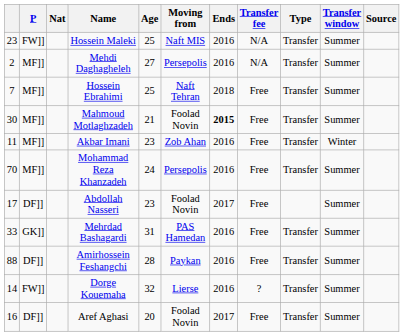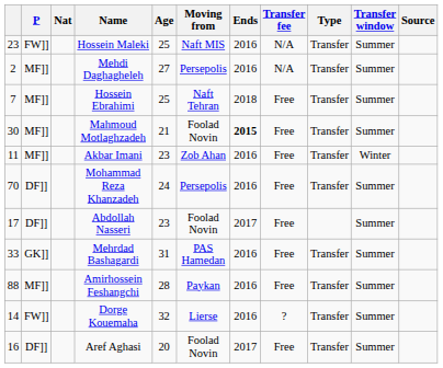 <table class="wikitable sortable " style="text-align:center">
 <tr>
 <th></th>
 <th><a href='#'>P</a></th>
 <th>Nat</th>
 <th>Name</th>
 <th>Age</th>
 <th>Moving from</th>
 <th>Ends</th>
 <th><a href='#'>Transfer<br>fee</a></th>
 <th>Type</th>
 <th><a href='#'>Transfer<br>window</a></th>
 <th>Source</th>
 </tr>
 <tr>
 <td>23</td>
 <td [[>FW]]</td>
 <td></td>
 <td><a href='#'>Hossein Maleki</a></td>
 <td>25</td>
 <td><a href='#'>Naft MIS</a></td>
 <td>2016</td>
 <td>N/A</td>
 <td>Transfer</td>
 <td>Summer</td>
 <td></td>
 </tr>
 <tr>
 <td>2</td>
 <td [[>MF]]</td>
 <td></td>
 <td><a href='#'>Mehdi Daghagheleh</a></td>
 <td>27</td>
 <td><a href='#'>Persepolis</a></td>
 <td>2016</td>
 <td>N/A</td>
 <td>Transfer</td>
 <td>Summer</td>
 <td></td>
 </tr>
 <tr>
 <td>7</td>
 <td [[>MF]]</td>
 <td></td>
 <td><a href='#'>Hossein Ebrahimi</a></td>
 <td>25</td>
 <td><a href='#'>Naft Tehran</a></td>
 <td>2018</td>
 <td>Free</td>
 <td>Transfer</td>
 <td>Summer</td>
 <td></td>
 </tr>
 <tr>
 <td>30</td>
 <td [[>MF]]</td>
 <td></td>
 <td><a href='#'>Mahmoud Motlaghzadeh</a></td>
 <td>21</td>
 <td>Foolad Novin</td>
 <td><strong>2015</strong></td>
 <td>Free</td>
 <td>Transfer</td>
 <td>Summer</td>
 <td></td>
 </tr>
 <tr>
 <td>11</td>
 <td [[>MF]]</td>
 <td></td>
 <td><a href='#'>Akbar Imani</a></td>
 <td>23</td>
 <td><a href='#'>Zob Ahan</a></td>
 <td>2016</td>
 <td>Free</td>
 <td>Transfer</td>
 <td>Winter</td>
 <td></td>
 </tr>
 <tr>
 <td>70</td>
-<td [[>MF]]</td>
+<td [[>DF]]</td>
 <td></td>
 <td><a href='#'>Mohammad Reza Khanzadeh</a></td>
 <td>24</td>
 <td><a href='#'>Persepolis</a></td>
 <td>2016</td>
 <td>Free</td>
 <td>Transfer</td>
 <td>Summer</td>
 <td></td>
 </tr>
 <tr>
 <td>17</td>
 <td [[>DF]]</td>
 <td></td>
 <td><a href='#'>Abdollah Nasseri</a></td>
 <td>23</td>
 <td>Foolad Novin</td>
 <td>2017</td>
 <td>Free</td>
 <td></td>
 <td>Summer</td>
 <td></td>
 </tr>
 <tr>
 <td>33</td>
 <td [[>GK]]</td>
 <td></td>
 <td><a href='#'>Mehrdad Bashagardi</a></td>
 <td>31</td>
 <td><a href='#'>PAS Hamedan</a></td>
 <td>2016</td>
 <td>Free</td>
 <td>Transfer</td>
 <td>Summer</td>
 <td></td>
 </tr>
 <tr>
 <td>88</td>
-<td [[>DF]]</td>
+<td [[>MF]]</td>
 <td></td>
 <td><a href='#'>Amirhossein Feshangchi</a></td>
 <td>28</td>
 <td><a href='#'>Paykan</a></td>
 <td>2016</td>
 <td>Free</td>
 <td>Transfer</td>
 <td>Summer</td>
 <td></td>
 </tr>
 <tr>
 <td>14</td>
 <td [[>FW]]</td>
 <td></td>
 <td><a href='#'>Dorge Kouemaha</a></td>
 <td>32</td>
 <td><a href='#'>Lierse</a> </td>
 <td>2016</td>
 <td>?</td>
 <td>Transfer</td>
 <td>Summer</td>
 <td></td>
 </tr>
 <tr>
 <td>16</td>
 <td [[>DF]]</td>
 <td></td>
 <td>Aref Aghasi</td>
 <td>20</td>
 <td>Foolad Novin</td>
 <td>2017</td>
 <td>Free</td>
 <td>Transfer</td>
 <td>Summer</td>
 <td></td>
 </tr>
 </table>
